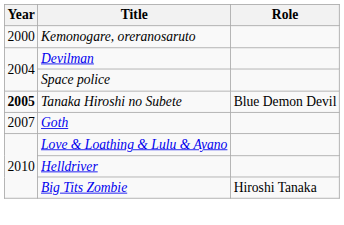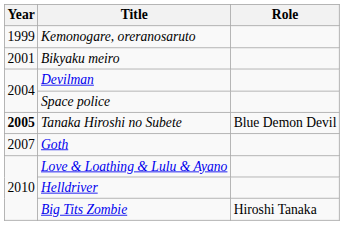 <table class="wikitable">
 <tr>
 <th>Year</th>
 <th>Title</th>
 <th>Role</th>
 </tr>
 <tr>
-<td>2000</td>
+<td>1999</td>
 <td><em>Kemonogare, oreranosaruto</em></td>
+<td></td>
+</tr>
+<tr>
+<td>2001</td>
+<td><em>Bikyaku meiro</em></td>
 <td></td>
 </tr>
 <tr>
 <td rowspan="2">2004</td>
 <td><em><a href='#'>Devilman</a></em></td>
 <td></td>
 </tr>
 <tr>
 <td><em>Space police</em></td>
 <td></td>
 </tr>
 <tr>
 <td><strong>2005</strong></td>
 <td><em>Tanaka Hiroshi no Subete</em></td>
 <td>Blue Demon Devil</td>
 </tr>
 <tr>
 <td>2007</td>
 <td><em><a href='#'>Goth</a></em></td>
 <td></td>
 </tr>
 <tr>
 <td rowspan="3">2010</td>
 <td><em><a href='#'>Love & Loathing & Lulu & Ayano</a></em></td>
 <td></td>
 </tr>
 <tr>
 <td><em><a href='#'>Helldriver</a></em></td>
 <td></td>
 </tr>
 <tr>
 <td><em><a href='#'>Big Tits Zombie</a></em></td>
 <td>Hiroshi Tanaka</td>
 </tr>
 </table>
